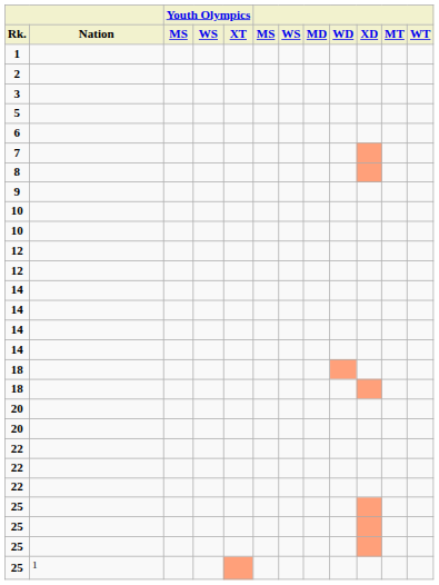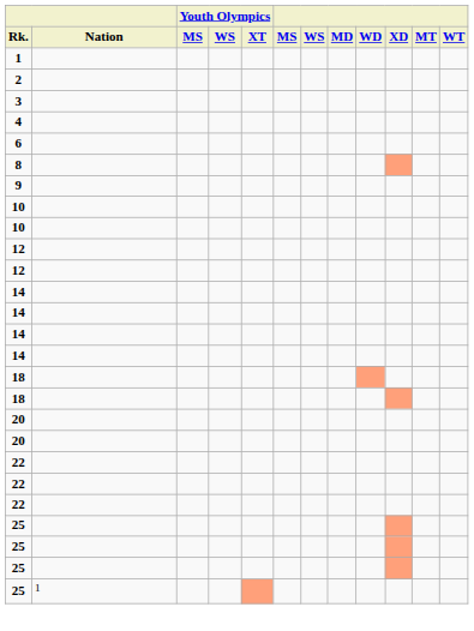 <table class="wikitable" style="margin-top:0em; text-align:center; font-size:93%;">
 <tr>
 <th colspan="2" style="background: #f2f2ce;"></th>
 <th colspan="3" style="background: #f2f2ce;"><a href='#'>Youth&nbsp;Olympics</a></th>
 <th colspan="7" style="background: #f2f2ce;"></th>
 </tr>
 <tr>
 <th style="background-color:#f2f2ce; width:1.0em;">Rk.</th>
 <th style="background-color:#f2f2ce; width:10.5em;">Nation</th>
 <th style="background-color:#f2f2ce; width:1.6em;"><a href='#'>MS</a></th>
 <th style="background-color:#f2f2ce; width:1.6em;"><a href='#'>WS</a></th>
 <th style="background-color:#f2f2ce; width:1.6em;"><a href='#'>XT</a></th>
 <th style="background-color:#f2f2ce; width:1.6em;"><a href='#'>MS</a></th>
 <th style="background-color:#f2f2ce; width:1.6em;"><a href='#'>WS</a></th>
 <th style="background-color:#f2f2ce; width:1.6em;"><a href='#'>MD</a></th>
 <th style="background-color:#f2f2ce; width:1.6em;"><a href='#'>WD</a></th>
 <th style="background-color:#f2f2ce; width:1.6em;"><a href='#'>XD</a></th>
 <th style="background-color:#f2f2ce; width:1.6em;"><a href='#'>MT</a></th>
 <th style="background-color:#f2f2ce; width:1.6em;"><a href='#'>WT</a></th>
 </tr>
 <tr>
 <td><strong>1</strong></td>
 <td align=left></td>
 <td></td>
 <td></td>
 <td></td>
 <td></td>
 <td></td>
 <td></td>
 <td></td>
 <td></td>
 <td></td>
 <td></td>
 </tr>
 <tr>
 <td><strong>2</strong></td>
 <td align=left></td>
 <td></td>
 <td></td>
 <td></td>
 <td></td>
 <td></td>
 <td></td>
 <td></td>
 <td></td>
 <td></td>
 <td></td>
 </tr>
 <tr>
 <td><strong>3</strong></td>
 <td align="left"></td>
 <td></td>
 <td></td>
 <td></td>
 <td></td>
 <td></td>
 <td></td>
 <td></td>
 <td></td>
 <td></td>
 <td></td>
 </tr>
 <tr>
-<td><strong>5</strong></td>
+<td><strong>4</strong></td>
 <td align="left"></td>
 <td></td>
 <td></td>
 <td></td>
 <td></td>
 <td></td>
 <td></td>
 <td></td>
 <td></td>
 <td></td>
 <td></td>
 </tr>
 <tr>
 <td><strong>6</strong></td>
 <td align="left"></td>
 <td></td>
 <td></td>
 <td></td>
 <td></td>
 <td></td>
 <td></td>
 <td></td>
 <td></td>
-<td></td>
-<td></td>
-</tr>
-<tr>
-<td><strong>7</strong></td>
-<td align="left"></td>
-<td></td>
-<td></td>
-<td></td>
-<td></td>
-<td></td>
-<td></td>
-<td></td>
-<td style="background: #ffa07a;"></td>
 <td></td>
 <td></td>
 </tr>
 <tr>
 <td><strong>8</strong></td>
 <td align="left"></td>
 <td></td>
 <td></td>
 <td></td>
 <td></td>
 <td></td>
 <td></td>
 <td></td>
 <td style="background: #ffa07a;"></td>
 <td></td>
 <td></td>
 </tr>
 <tr>
 <td><strong>9</strong></td>
 <td align="left"></td>
 <td></td>
 <td></td>
 <td></td>
 <td></td>
 <td></td>
 <td></td>
 <td></td>
 <td></td>
 <td></td>
 <td></td>
 </tr>
 <tr>
 <td><strong>10</strong></td>
 <td align="left"></td>
 <td></td>
 <td></td>
 <td></td>
 <td></td>
 <td></td>
 <td></td>
 <td></td>
 <td></td>
 <td></td>
 <td></td>
 </tr>
 <tr>
 <td><strong>10</strong></td>
 <td align="left"></td>
 <td></td>
 <td></td>
 <td></td>
 <td></td>
 <td></td>
 <td></td>
 <td></td>
 <td></td>
 <td></td>
 <td></td>
 </tr>
 <tr>
 <td><strong>12</strong></td>
 <td align="left"></td>
 <td></td>
 <td></td>
 <td></td>
 <td></td>
 <td></td>
 <td></td>
 <td></td>
 <td></td>
 <td></td>
 <td></td>
 </tr>
 <tr>
 <td><strong>12</strong></td>
 <td align="left"><em></em></td>
 <td></td>
 <td></td>
 <td></td>
 <td></td>
 <td></td>
 <td></td>
 <td></td>
 <td></td>
 <td></td>
 <td></td>
 </tr>
 <tr>
 <td><strong>14</strong></td>
 <td align="left"></td>
 <td></td>
 <td></td>
 <td></td>
 <td></td>
 <td></td>
 <td></td>
 <td></td>
 <td></td>
 <td></td>
 <td></td>
 </tr>
 <tr>
 <td><strong>14</strong></td>
 <td align="left"></td>
 <td></td>
 <td></td>
 <td></td>
 <td></td>
 <td></td>
 <td></td>
 <td></td>
 <td></td>
 <td></td>
 <td></td>
 </tr>
 <tr>
 <td><strong>14</strong></td>
 <td align="left"></td>
 <td></td>
 <td></td>
 <td></td>
 <td></td>
 <td></td>
 <td></td>
 <td></td>
 <td></td>
 <td></td>
 </tr>
 <tr>
 <td><strong>14</strong></td>
 <td align="left"></td>
 <td></td>
 <td></td>
 <td></td>
 <td></td>
 <td></td>
 <td></td>
 <td></td>
 <td></td>
 <td></td>
 <td></td>
 </tr>
 <tr>
 <td><strong>18</strong></td>
 <td align=left></td>
 <td></td>
 <td></td>
 <td></td>
 <td></td>
 <td></td>
 <td></td>
 <td style="background: #ffa07a;"></td>
 <td></td>
 <td></td>
 </tr>
 <tr>
 <td><strong>18</strong></td>
 <td align=left></td>
 <td></td>
 <td></td>
 <td></td>
 <td></td>
 <td></td>
 <td></td>
 <td></td>
 <td style="background: #ffa07a;"></td>
 <td></td>
 <td></td>
 </tr>
 <tr>
 <td><strong>20</strong></td>
 <td align=left></td>
 <td></td>
 <td></td>
 <td></td>
 <td></td>
 <td></td>
 <td></td>
 <td></td>
 <td></td>
 <td></td>
 <td></td>
 </tr>
 <tr>
 <td><strong>20</strong></td>
 <td align=left></td>
 <td></td>
 <td></td>
 <td></td>
 <td></td>
 <td></td>
 <td></td>
 <td></td>
 <td></td>
 <td></td>
 <td></td>
 </tr>
 <tr>
 <td><strong>22</strong></td>
 <td align="left"></td>
 <td></td>
 <td></td>
 <td></td>
 <td></td>
 <td></td>
 <td></td>
 <td></td>
 <td></td>
 <td></td>
 <td></td>
 </tr>
 <tr>
 <td><strong>22</strong></td>
 <td align=left></td>
 <td></td>
 <td></td>
 <td></td>
 <td></td>
 <td></td>
 <td></td>
 <td></td>
 <td></td>
 <td></td>
 <td></td>
 </tr>
 <tr>
 <td><strong>22</strong></td>
 <td align=left></td>
 <td></td>
 <td></td>
 <td></td>
 <td></td>
 <td></td>
 <td></td>
 <td></td>
 <td></td>
 <td></td>
 <td></td>
 </tr>
 <tr>
 <td><strong>25</strong></td>
 <td align="left"></td>
 <td></td>
 <td></td>
 <td></td>
 <td></td>
 <td></td>
 <td></td>
 <td></td>
 <td style="background: #ffa07a;"></td>
 <td></td>
 <td></td>
 </tr>
 <tr>
 <td><strong>25</strong></td>
 <td align="left"></td>
 <td></td>
 <td></td>
 <td></td>
 <td></td>
 <td></td>
 <td></td>
 <td></td>
 <td style="background: #ffa07a;"></td>
 <td></td>
 <td></td>
 </tr>
 <tr>
 <td><strong>25</strong></td>
 <td align=left></td>
 <td></td>
 <td></td>
 <td></td>
 <td></td>
 <td></td>
 <td></td>
 <td></td>
 <td style="background: #ffa07a;"></td>
 <td></td>
 <td></td>
 </tr>
 <tr>
 <td><strong>25</strong></td>
 <td align=left><sup>1</sup></td>
 <td></td>
 <td></td>
 <td style="background: #ffa07a;"></td>
 <td></td>
 <td></td>
 <td></td>
 <td></td>
 <td></td>
 <td></td>
 <td></td>
 </tr>
 </table>
